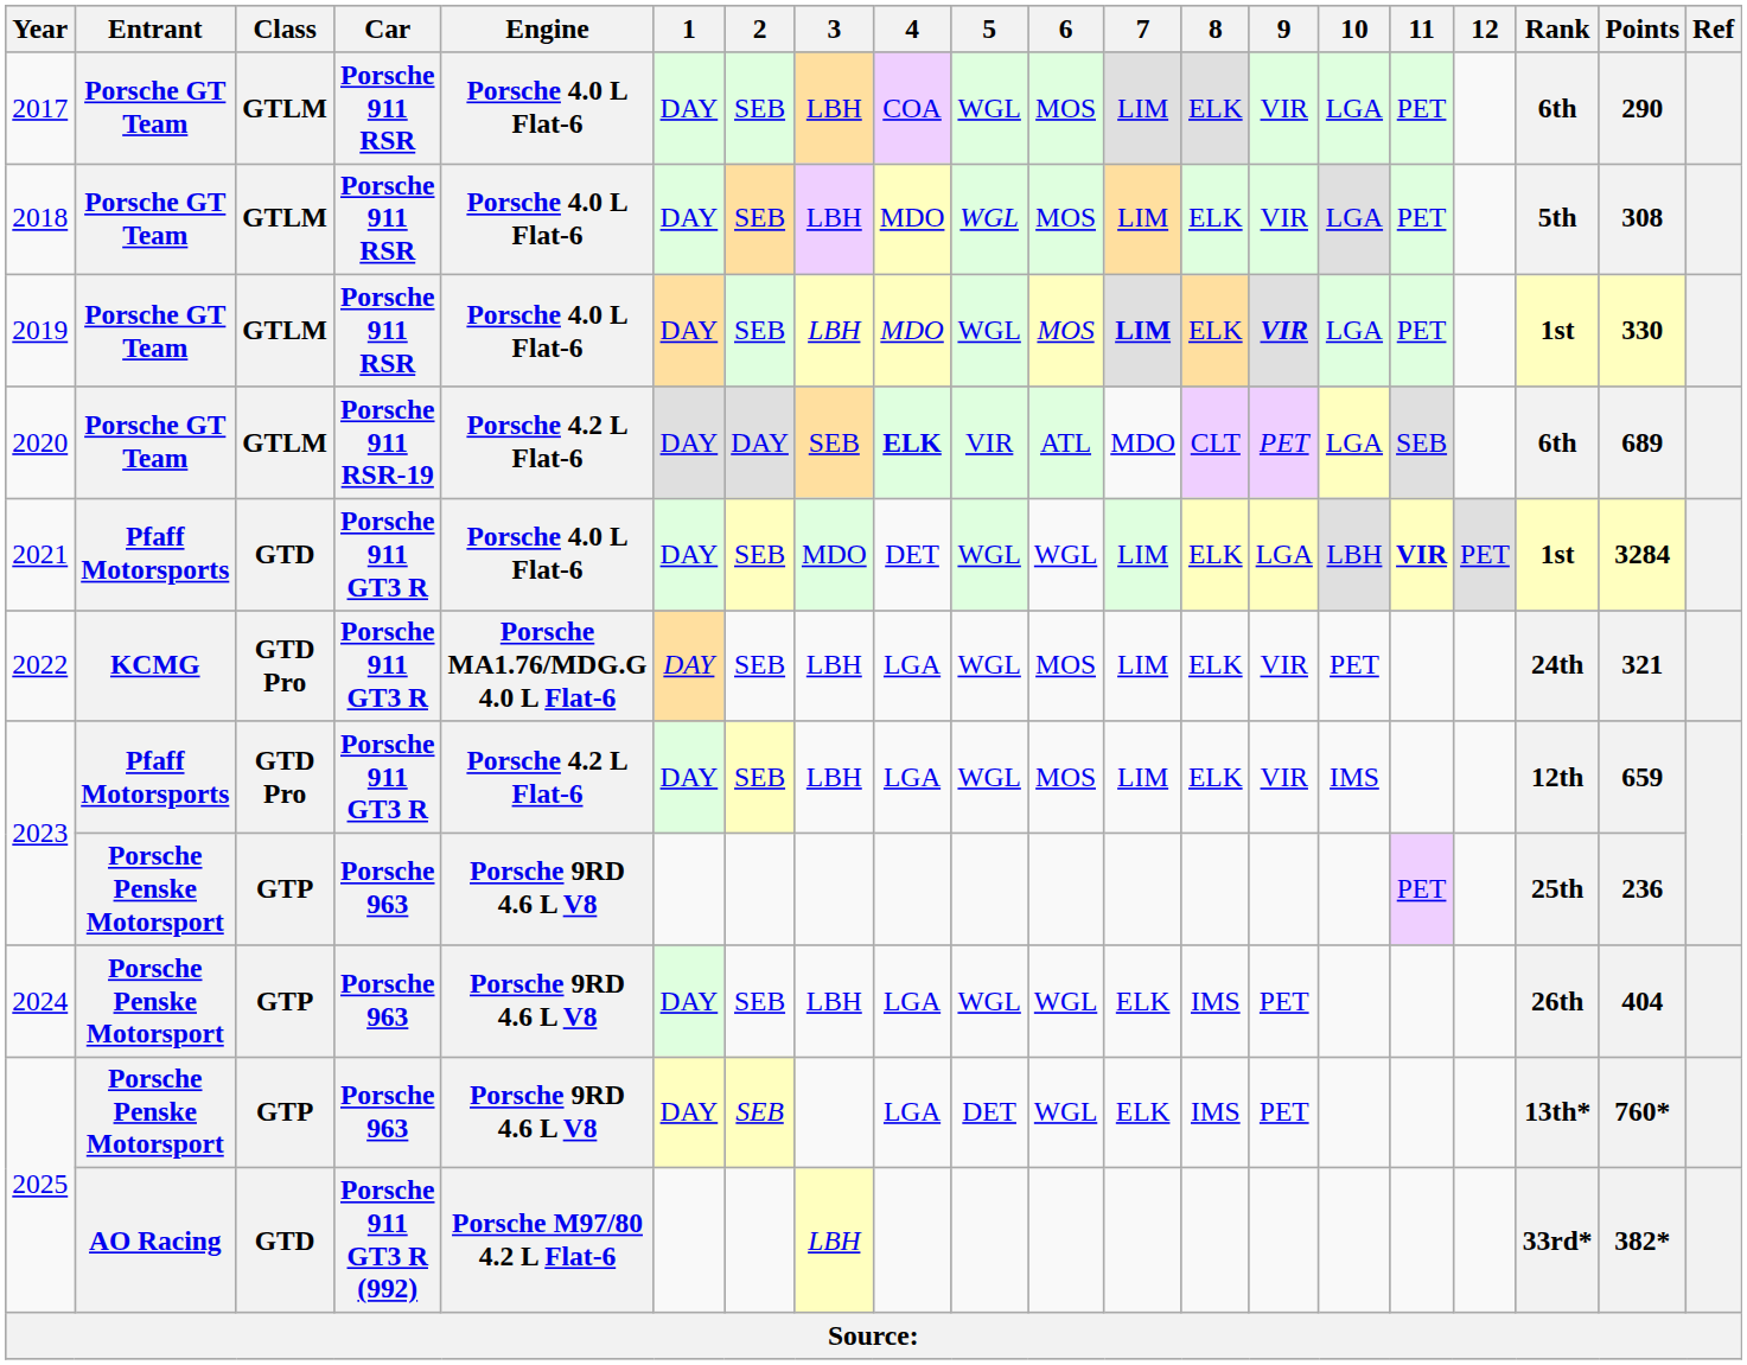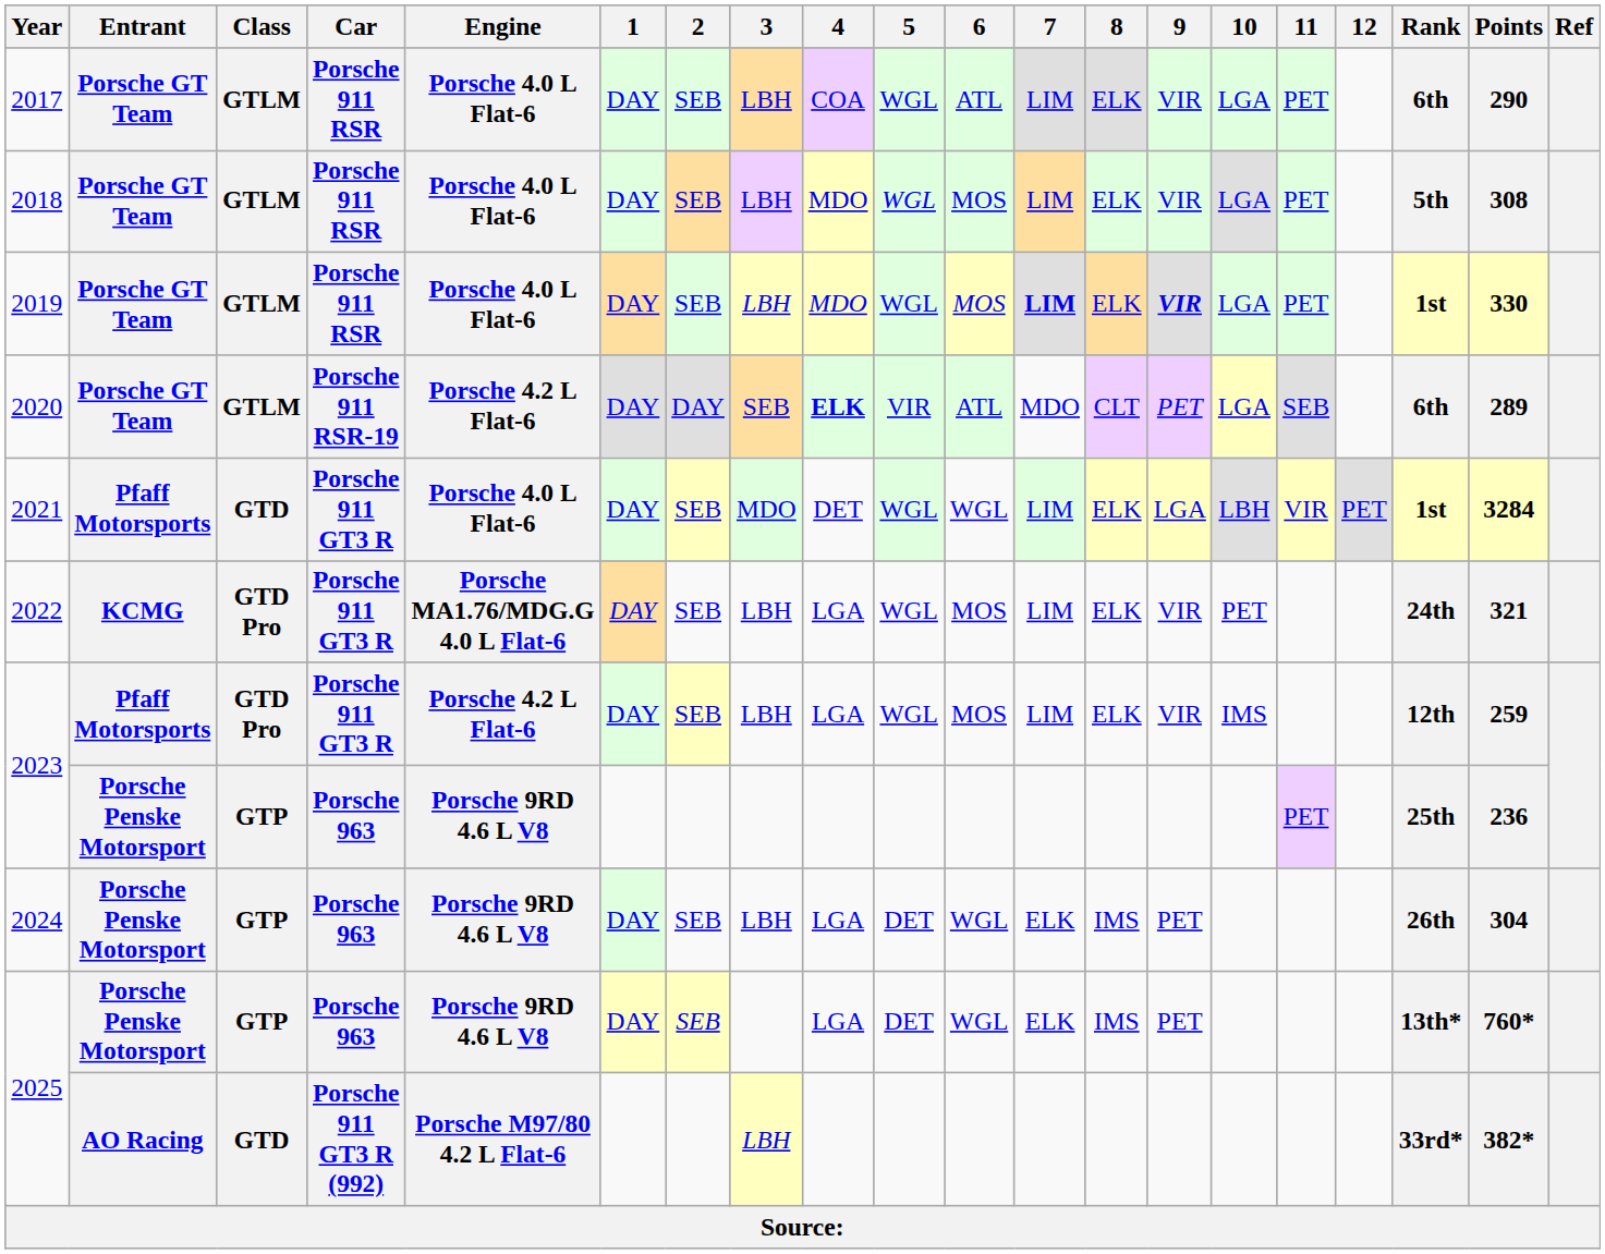 <table class="wikitable" style="text-align:center; font-size:90%">
 <tr>
 <th>Year</th>
 <th>Entrant</th>
 <th>Class</th>
 <th>Car</th>
 <th>Engine</th>
 <th>1</th>
 <th>2</th>
 <th>3</th>
 <th>4</th>
 <th>5</th>
 <th>6</th>
 <th>7</th>
 <th>8</th>
 <th>9</th>
 <th>10</th>
 <th>11</th>
 <th>12</th>
 <th>Rank</th>
 <th>Points</th>
 <th>Ref</th>
 </tr>
 <tr>
 <td><a href='#'>2017</a></td>
 <th><a href='#'>Porsche GT Team</a></th>
 <th>GTLM</th>
 <th><a href='#'>Porsche 911 RSR</a></th>
 <th><a href='#'>Porsche</a> 4.0 L Flat-6</th>
 <td style="background:#DFFFDF;"><a href='#'>DAY</a><br></td>
 <td style="background:#DFFFDF;"><a href='#'>SEB</a><br></td>
 <td style="background:#FFDF9F;"><a href='#'>LBH</a><br></td>
 <td style="background:#EFCFFF;"><a href='#'>COA</a><br></td>
 <td style="background:#DFFFDF;"><a href='#'>WGL</a><br></td>
-<td style="background:#DFFFDF;"><a href='#'>MOS</a><br></td>
+<td style="background:#DFFFDF;"><a href='#'>ATL</a><br></td>
 <td style="background:#DFDFDF;"><a href='#'>LIM</a><br></td>
 <td style="background:#DFDFDF;"><a href='#'>ELK</a><br></td>
 <td style="background:#DFFFDF;"><a href='#'>VIR</a><br></td>
 <td style="background:#DFFFDF;"><a href='#'>LGA</a><br></td>
 <td style="background:#DFFFDF;"><a href='#'>PET</a><br></td>
 <td></td>
 <th>6th</th>
 <th>290</th>
 <th></th>
 </tr>
 <tr>
 <td><a href='#'>2018</a></td>
 <th><a href='#'>Porsche GT Team</a></th>
 <th>GTLM</th>
 <th><a href='#'>Porsche 911 RSR</a></th>
 <th><a href='#'>Porsche</a> 4.0 L Flat-6</th>
 <td style="background:#DFFFDF;"><a href='#'>DAY</a><br></td>
 <td style="background:#FFDF9F;"><a href='#'>SEB</a><br></td>
 <td style="background:#EFCFFF;"><a href='#'>LBH</a><br></td>
 <td style="background:#FFFFBF;"><a href='#'>MDO</a><br></td>
 <td style="background:#DFFFDF;"><em><a href='#'>WGL</a></em><br></td>
 <td style="background:#DFFFDF;"><a href='#'>MOS</a><br></td>
 <td style="background:#FFDF9F;"><a href='#'>LIM</a><br></td>
 <td style="background:#DFFFDF;"><a href='#'>ELK</a><br></td>
 <td style="background:#DFFFDF;"><a href='#'>VIR</a><br></td>
 <td style="background:#DFDFDF;"><a href='#'>LGA</a><br></td>
 <td style="background:#DFFFDF;"><a href='#'>PET</a><br></td>
 <td></td>
 <th>5th</th>
 <th>308</th>
 <th></th>
 </tr>
 <tr>
 <td><a href='#'>2019</a></td>
 <th><a href='#'>Porsche GT Team</a></th>
 <th>GTLM</th>
 <th><a href='#'>Porsche 911 RSR</a></th>
 <th><a href='#'>Porsche</a> 4.0 L Flat-6</th>
 <td style="background:#FFDF9F;"><a href='#'>DAY</a><br></td>
 <td style="background:#DFFFDF;"><a href='#'>SEB</a><br></td>
 <td style="background:#FFFFBF;"><em><a href='#'>LBH</a></em><br></td>
 <td style="background:#FFFFBF;"><em><a href='#'>MDO</a></em><br></td>
 <td style="background:#DFFFDF;"><a href='#'>WGL</a><br></td>
 <td style="background:#FFFFBF;"><em><a href='#'>MOS</a></em><br></td>
 <td style="background:#DFDFDF;"><strong><a href='#'>LIM</a></strong><br></td>
 <td style="background:#FFDF9F;"><a href='#'>ELK</a><br></td>
 <td style="background:#DFDFDF;"><strong><em><a href='#'>VIR</a></em></strong><br></td>
 <td style="background:#DFFFDF;"><a href='#'>LGA</a><br></td>
 <td style="background:#DFFFDF;"><a href='#'>PET</a><br></td>
 <td></td>
 <th style="background:#FFFFBF;">1st</th>
 <th style="background:#FFFFBF;">330</th>
 <th></th>
 </tr>
 <tr>
 <td><a href='#'>2020</a></td>
 <th><a href='#'>Porsche GT Team</a></th>
 <th>GTLM</th>
 <th><a href='#'>Porsche 911 RSR-19</a></th>
 <th><a href='#'>Porsche</a> 4.2 L Flat-6</th>
 <td style="background:#DFDFDF;"><a href='#'>DAY</a><br></td>
 <td style="background:#DFDFDF;"><a href='#'>DAY</a><br></td>
 <td style="background:#FFDF9F;"><a href='#'>SEB</a><br></td>
 <td style="background:#DFFFDF;"><strong><a href='#'>ELK</a></strong><br></td>
 <td style="background:#DFFFDF;"><a href='#'>VIR</a><br></td>
 <td style="background:#DFFFDF;"><a href='#'>ATL</a><br></td>
 <td><a href='#'>MDO</a></td>
 <td style="background:#EFCFFF;"><a href='#'>CLT</a><br></td>
 <td style="background:#EFCFFF;"><em><a href='#'>PET</a></em><br></td>
 <td style="background:#FFFFBF;"><a href='#'>LGA</a><br></td>
 <td style="background:#DFDFDF;"><a href='#'>SEB</a><br></td>
 <td></td>
 <th>6th</th>
-<th>689</th>
+<th>289</th>
 <th></th>
 </tr>
 <tr>
 <td><a href='#'>2021</a></td>
 <th><a href='#'>Pfaff Motorsports</a></th>
 <th>GTD</th>
 <th><a href='#'>Porsche 911 GT3 R</a></th>
 <th><a href='#'>Porsche</a> 4.0 L Flat-6</th>
 <td style="background:#DFFFDF;"><a href='#'>DAY</a><br></td>
 <td style="background:#FFFFBF;"><a href='#'>SEB</a><br></td>
 <td style="background:#DFFFDF;"><a href='#'>MDO</a><br></td>
 <td><a href='#'>DET</a></td>
 <td style="background:#DFFFDF;"><a href='#'>WGL</a><br></td>
 <td><a href='#'>WGL</a></td>
 <td style="background:#DFFFDF;"><a href='#'>LIM</a><br></td>
 <td style="background:#FFFFBF;"><a href='#'>ELK</a><br></td>
 <td style="background:#FFFFBF;"><a href='#'>LGA</a><br></td>
 <td style="background:#DFDFDF;"><a href='#'>LBH</a><br></td>
-<td style="background:#FFFFBF;"><strong><a href='#'>VIR</a><br></strong></td>
+<td style="background:#FFFFBF;"><a href='#'>VIR</a><br></td>
 <td style="background:#DFDFDF;"><a href='#'>PET</a><br></td>
 <th style="background:#FFFFBF;">1st</th>
 <th style="background:#FFFFBF;">3284</th>
 <th></th>
 </tr>
 <tr>
 <td><a href='#'>2022</a></td>
 <th><a href='#'>KCMG</a></th>
 <th>GTD Pro</th>
 <th><a href='#'>Porsche 911 GT3 R</a></th>
 <th><a href='#'>Porsche</a> MA1.76/MDG.G 4.0 L <a href='#'>Flat-6</a></th>
 <td style="background:#FFDF9F;"><em><a href='#'>DAY</a></em><br></td>
 <td><a href='#'>SEB</a></td>
 <td><a href='#'>LBH</a></td>
 <td><a href='#'>LGA</a></td>
 <td><a href='#'>WGL</a></td>
 <td><a href='#'>MOS</a></td>
 <td><a href='#'>LIM</a></td>
 <td><a href='#'>ELK</a></td>
 <td><a href='#'>VIR</a></td>
 <td><a href='#'>PET</a></td>
 <td></td>
 <td></td>
 <th>24th</th>
 <th>321</th>
 <th></th>
 </tr>
 <tr>
 <td rowspan=2><a href='#'>2023</a></td>
 <th><a href='#'>Pfaff Motorsports</a></th>
 <th>GTD Pro</th>
 <th><a href='#'>Porsche 911 GT3 R</a></th>
 <th><a href='#'>Porsche</a> 4.2 L <a href='#'>Flat-6</a></th>
 <td style="background:#DFFFDF;"><a href='#'>DAY</a><br></td>
 <td style="background:#FFFFBF;"><a href='#'>SEB</a><br></td>
 <td><a href='#'>LBH</a></td>
 <td><a href='#'>LGA</a></td>
 <td><a href='#'>WGL</a></td>
 <td><a href='#'>MOS</a></td>
 <td><a href='#'>LIM</a></td>
 <td><a href='#'>ELK</a></td>
 <td><a href='#'>VIR</a></td>
 <td><a href='#'>IMS</a></td>
 <td></td>
 <td></td>
 <th>12th</th>
-<th>659</th>
+<th>259</th>
 <th rowspan="2"></th>
 </tr>
 <tr>
 <th><a href='#'>Porsche Penske Motorsport</a></th>
 <th>GTP</th>
 <th><a href='#'>Porsche 963</a></th>
 <th><a href='#'>Porsche</a> 9RD 4.6 L <a href='#'>V8</a></th>
 <td></td>
 <td></td>
 <td></td>
 <td></td>
 <td></td>
 <td></td>
 <td></td>
 <td></td>
 <td></td>
 <td></td>
 <td style="background:#EFCFFF;"><a href='#'>PET</a><br></td>
 <td></td>
 <th>25th</th>
 <th>236</th>
 </tr>
 <tr>
 <td><a href='#'>2024</a></td>
 <th><a href='#'>Porsche Penske Motorsport</a></th>
 <th>GTP</th>
 <th><a href='#'>Porsche 963</a></th>
 <th><a href='#'>Porsche</a> 9RD 4.6 L <a href='#'>V8</a></th>
 <td style="background:#DFFFDF;"><a href='#'>DAY</a><br></td>
 <td><a href='#'>SEB</a></td>
 <td><a href='#'>LBH</a></td>
 <td><a href='#'>LGA</a></td>
-<td><a href='#'>WGL</a></td>
+<td><a href='#'>DET</a></td>
 <td><a href='#'>WGL</a></td>
 <td><a href='#'>ELK</a></td>
 <td><a href='#'>IMS</a></td>
 <td><a href='#'>PET</a></td>
 <td></td>
 <td></td>
 <td></td>
 <th>26th</th>
-<th>404</th>
+<th>304</th>
 <th></th>
 </tr>
 <tr>
 <td rowspan=2><a href='#'>2025</a></td>
 <th><a href='#'>Porsche Penske Motorsport</a></th>
 <th>GTP</th>
 <th><a href='#'>Porsche 963</a></th>
 <th><a href='#'>Porsche</a> 9RD 4.6 L <a href='#'>V8</a></th>
 <td style="background:#FFFFBF;"><a href='#'>DAY</a><br></td>
 <td style="background:#FFFFBF;"><em><a href='#'>SEB</a></em><br></td>
 <td></td>
 <td><a href='#'>LGA</a></td>
 <td><a href='#'>DET</a></td>
 <td><a href='#'>WGL</a></td>
 <td><a href='#'>ELK</a></td>
 <td><a href='#'>IMS</a></td>
 <td><a href='#'>PET</a></td>
 <td></td>
 <td></td>
 <td></td>
 <th>13th*</th>
 <th>760*</th>
 <th></th>
 </tr>
 <tr>
 <th><a href='#'>AO Racing</a></th>
 <th>GTD</th>
 <th><a href='#'>Porsche 911 GT3 R (992)</a></th>
 <th><a href='#'>Porsche M97/80</a> 4.2 L <a href='#'>Flat-6</a></th>
 <td></td>
 <td></td>
 <td style="background:#FFFFBF;"><em><a href='#'>LBH</a></em><br></td>
 <td></td>
 <td></td>
 <td></td>
 <td></td>
 <td></td>
 <td></td>
 <td></td>
 <td></td>
 <td></td>
 <th>33rd*</th>
 <th>382*</th>
 <th></th>
 </tr>
 <tr>
 <th colspan="20">Source:</th>
 </tr>
 </table>
